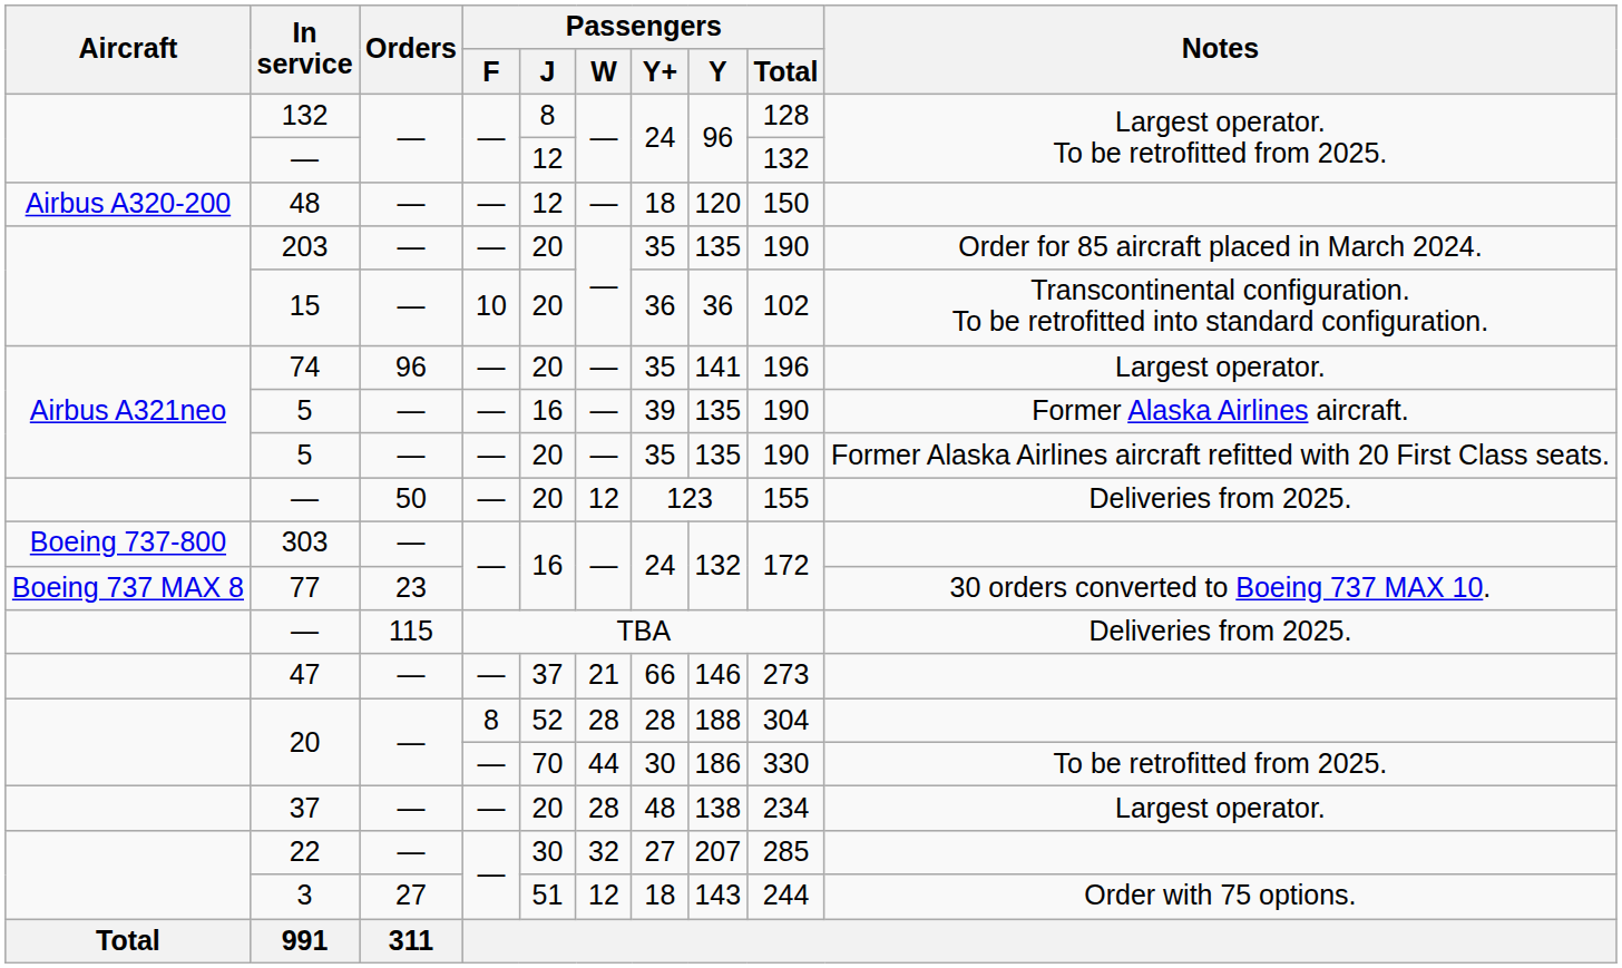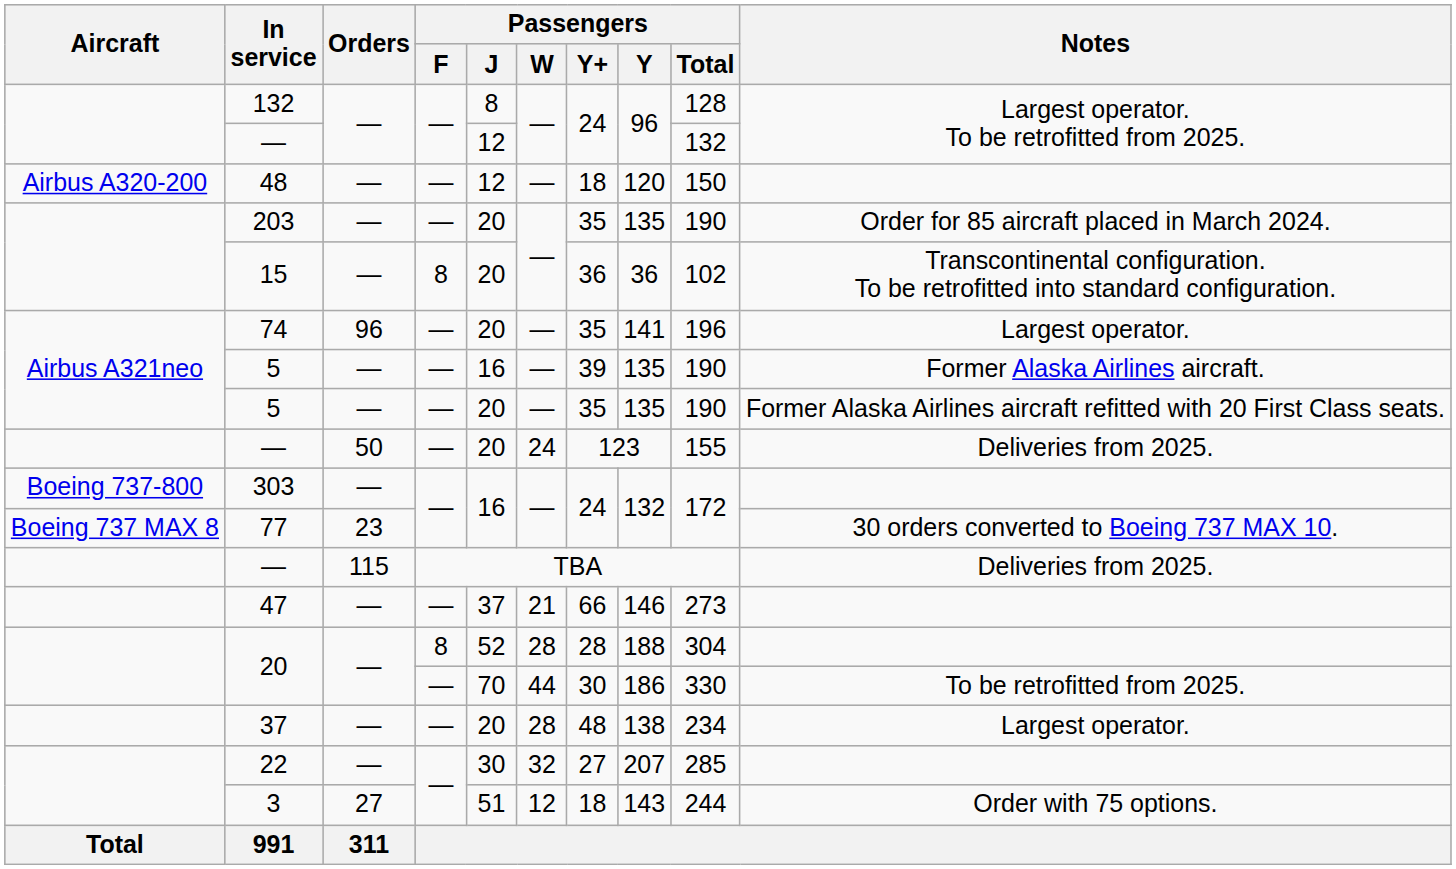 <table class="wikitable" style="text-align:center;margin:auto;">
 <tr>
 <th rowspan="2">Aircraft</th>
 <th rowspan="2">In<br>service</th>
 <th rowspan="2">Orders</th>
 <th colspan="6" class="unsortable">Passengers</th>
 <th rowspan="2">Notes</th>
 </tr>
 <tr>
 <th style="width:25px;"><abbr>F</abbr></th>
 <th style="width:25px;"><abbr>J</abbr></th>
 <th style="width:25px;"><abbr>W</abbr></th>
 <th style="width:25px;"><abbr>Y+</abbr></th>
 <th style="width:25px;"><abbr>Y</abbr></th>
 <th style="width:25px;">Total</th>
 </tr>
 <tr>
 <td rowspan="2"></td>
 <td>132</td>
 <td rowspan="2">—</td>
 <td rowspan="2">—</td>
 <td>8</td>
 <td rowspan="2">—</td>
 <td rowspan="2">24</td>
 <td rowspan="2">96</td>
 <td>128</td>
 <td rowspan="2">Largest operator.<br>To be retrofitted from 2025.</td>
 </tr>
 <tr>
 <td>—</td>
 <td>12</td>
 <td>132</td>
 </tr>
 <tr>
 <td><a href='#'>Airbus A320-200</a></td>
 <td>48</td>
 <td>—</td>
 <td>—</td>
 <td>12</td>
 <td>—</td>
 <td>18</td>
 <td>120</td>
 <td>150</td>
 <td></td>
 </tr>
 <tr>
 <td rowspan="2"></td>
 <td>203</td>
 <td>—</td>
 <td>—</td>
 <td>20</td>
 <td rowspan="2">—</td>
 <td>35</td>
 <td>135</td>
 <td>190</td>
 <td>Order for 85 aircraft placed in March 2024.</td>
 </tr>
 <tr>
 <td>15</td>
 <td>—</td>
-<td><abbr>10</abbr></td>
+<td><abbr>8</abbr></td>
 <td><abbr>20</abbr></td>
 <td>36</td>
 <td>36</td>
 <td>102</td>
 <td>Transcontinental configuration.<br>To be retrofitted into standard configuration.</td>
 </tr>
 <tr>
 <td rowspan="3"><a href='#'>Airbus A321neo</a></td>
 <td>74</td>
 <td>96</td>
 <td>—</td>
 <td>20</td>
 <td>—</td>
 <td>35</td>
 <td>141</td>
 <td>196</td>
 <td>Largest operator.</td>
 </tr>
 <tr>
 <td>5</td>
 <td>—</td>
 <td>—</td>
 <td>16</td>
 <td>—</td>
 <td>39</td>
 <td>135</td>
 <td>190</td>
 <td>Former <a href='#'>Alaska Airlines</a> aircraft.</td>
 </tr>
 <tr>
 <td>5</td>
 <td>—</td>
 <td>—</td>
 <td>20</td>
 <td>—</td>
 <td>35</td>
 <td>135</td>
 <td>190</td>
 <td>Former Alaska Airlines aircraft refitted with 20 First Class seats.</td>
 </tr>
 <tr>
 <td></td>
 <td>—</td>
 <td>50</td>
 <td class="unsortable" align="center">—</td>
 <td><abbr>20</abbr></td>
-<td>12</td>
+<td>24</td>
 <td colspan="2"><abbr>123</abbr></td>
 <td>155</td>
 <td>Deliveries from 2025.</td>
 </tr>
 <tr>
 <td><a href='#'>Boeing 737-800</a></td>
 <td>303</td>
 <td>—</td>
 <td rowspan="2">—</td>
 <td rowspan="2">16</td>
 <td rowspan="2">—</td>
 <td rowspan="2">24</td>
 <td rowspan="2">132</td>
 <td rowspan="2">172</td>
 <td></td>
 </tr>
 <tr>
 <td><a href='#'>Boeing 737 MAX 8</a></td>
 <td>77</td>
 <td>23</td>
 <td>30 orders converted to <a href='#'>Boeing 737 MAX 10</a>.</td>
 </tr>
 <tr>
 <td></td>
 <td>—</td>
 <td>115</td>
 <td colspan="6"><abbr>TBA</abbr></td>
 <td>Deliveries from 2025.</td>
 </tr>
 <tr>
 <td></td>
 <td>47</td>
 <td>—</td>
 <td>—</td>
 <td><abbr>37</abbr></td>
 <td>21</td>
 <td>66</td>
 <td>146</td>
 <td>273</td>
 <td></td>
 </tr>
 <tr>
 <td rowspan="2"></td>
 <td rowspan="2">20</td>
 <td rowspan="2">—</td>
 <td><abbr>8</abbr></td>
 <td><abbr>52</abbr></td>
 <td>28</td>
 <td>28</td>
 <td>188</td>
 <td>304</td>
 <td></td>
 </tr>
 <tr>
 <td>—</td>
 <td><abbr>70</abbr></td>
 <td>44</td>
 <td>30</td>
 <td>186</td>
 <td>330</td>
 <td>To be retrofitted from 2025.</td>
 </tr>
 <tr>
 <td></td>
 <td>37</td>
 <td>—</td>
 <td>—</td>
 <td><abbr>20</abbr></td>
 <td>28</td>
 <td>48</td>
 <td>138</td>
 <td>234</td>
 <td>Largest operator.</td>
 </tr>
 <tr>
 <td rowspan="2"></td>
 <td>22</td>
 <td>—</td>
 <td rowspan="2">—</td>
 <td><abbr>30</abbr></td>
 <td>32</td>
 <td>27</td>
 <td>207</td>
 <td>285</td>
 <td></td>
 </tr>
 <tr>
 <td>3</td>
 <td>27</td>
 <td><abbr>51</abbr></td>
 <td>12</td>
 <td>18</td>
 <td>143</td>
 <td>244</td>
 <td>Order with 75 options.</td>
 </tr>
 <tr>
 <th>Total</th>
 <th>991</th>
 <th>311</th>
 <th colspan="7"></th>
 </tr>
 </table>
